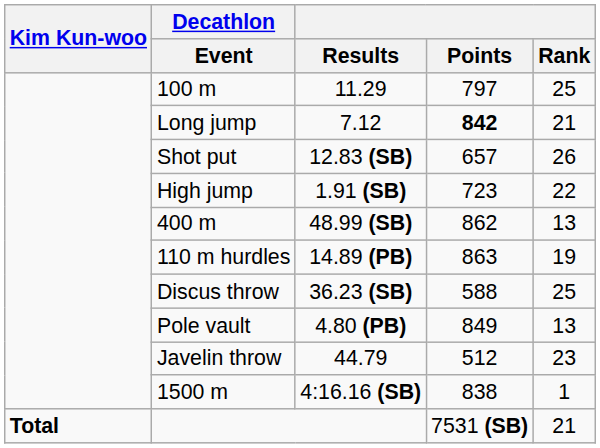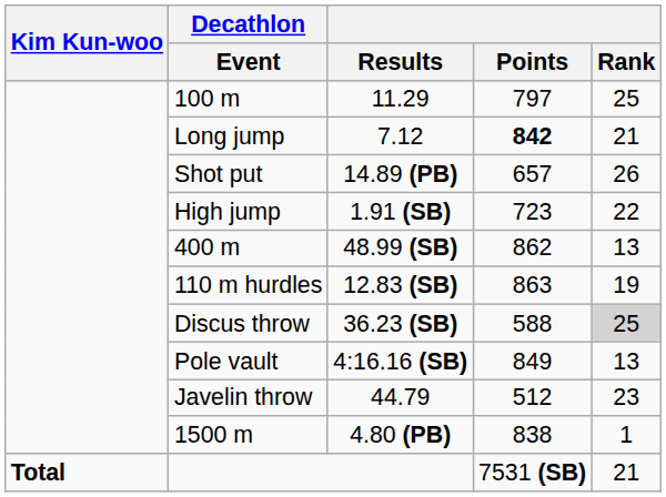 <table class=wikitable style="font-size:90%;">
 <tr>
 <th rowspan="2"><a href='#'>Kim Kun-woo</a></th>
 <th><a href='#'>Decathlon</a></th>
 <th colspan="3"></th>
 </tr>
 <tr>
 <th>Event</th>
 <th>Results</th>
 <th>Points</th>
 <th>Rank</th>
 </tr>
 <tr>
 <td rowspan="10"></td>
 <td>100 m</td>
 <td align=center>11.29</td>
 <td align=center>797</td>
 <td align=center>25</td>
 </tr>
 <tr>
 <td>Long jump</td>
 <td align=center>7.12</td>
 <td align=center><strong>842</strong></td>
 <td align=center>21</td>
 </tr>
 <tr>
 <td>Shot put</td>
-<td align=center>12.83 <strong>(SB)</strong></td>
+<td align=center>14.89 <strong>(PB)</strong></td>
 <td align=center>657</td>
 <td align=center>26</td>
 </tr>
 <tr>
 <td>High jump</td>
 <td align=center>1.91 <strong>(SB)</strong></td>
 <td align=center>723</td>
 <td align=center>22</td>
 </tr>
 <tr>
 <td>400 m</td>
 <td align=center>48.99 <strong>(SB)</strong></td>
 <td align=center>862</td>
 <td align=center>13</td>
 </tr>
 <tr>
 <td>110 m hurdles</td>
-<td align=center>14.89 <strong>(PB)</strong></td>
+<td align=center>12.83 <strong>(SB)</strong></td>
 <td align=center>863</td>
 <td align=center>19</td>
 </tr>
 <tr>
 <td>Discus throw</td>
 <td align=center>36.23 <strong>(SB)</strong></td>
 <td align=center>588</td>
-<td align=center>25</td>
+<td align=center style="background: lightgrey;">25</td>
 </tr>
 <tr>
 <td>Pole vault</td>
-<td align=center>4.80 <strong>(PB)</strong></td>
+<td align=center>4:16.16 <strong>(SB)</strong></td>
 <td align=center>849</td>
 <td align=center>13</td>
 </tr>
 <tr>
 <td>Javelin throw</td>
 <td align=center>44.79</td>
 <td align=center>512</td>
 <td align=center>23</td>
 </tr>
 <tr>
 <td>1500 m</td>
-<td align=center>4:16.16 <strong>(SB)</strong></td>
+<td align=center>4.80 <strong>(PB)</strong></td>
 <td align=center>838</td>
 <td align=center>1</td>
 </tr>
 <tr>
 <td><strong>Total</strong></td>
 <td colspan="2"></td>
 <td align=center>7531 <strong>(SB)</strong></td>
 <td align=center>21</td>
 </tr>
 </table>
